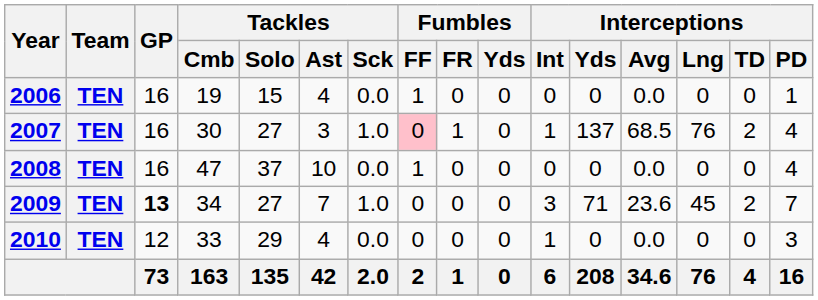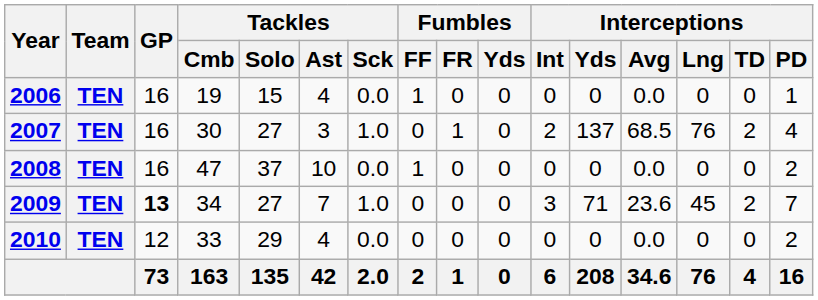 <table class="wikitable" style="text-align:center;">
 <tr>
 <th rowspan="2">Year</th>
 <th rowspan="2">Team</th>
 <th rowspan="2">GP</th>
 <th colspan="4">Tackles</th>
 <th colspan="3">Fumbles</th>
 <th colspan="6">Interceptions</th>
 </tr>
 <tr>
 <th>Cmb</th>
 <th>Solo</th>
 <th>Ast</th>
 <th>Sck</th>
 <th>FF</th>
 <th>FR</th>
 <th>Yds</th>
 <th>Int</th>
 <th>Yds</th>
 <th>Avg</th>
 <th>Lng</th>
 <th>TD</th>
 <th>PD</th>
 </tr>
 <tr>
 <th><a href='#'>2006</a></th>
 <th><a href='#'>TEN</a></th>
 <td>16</td>
 <td>19</td>
 <td>15</td>
 <td>4</td>
 <td>0.0</td>
 <td>1</td>
 <td>0</td>
 <td>0</td>
 <td>0</td>
 <td>0</td>
 <td>0.0</td>
 <td>0</td>
 <td>0</td>
 <td>1</td>
 </tr>
 <tr>
 <th><a href='#'>2007</a></th>
 <th><a href='#'>TEN</a></th>
 <td>16</td>
 <td>30</td>
 <td>27</td>
 <td>3</td>
 <td>1.0</td>
-<td style="background: pink;">0</td>
+<td>0</td>
 <td>1</td>
 <td>0</td>
-<td>1</td>
+<td>2</td>
 <td>137</td>
 <td>68.5</td>
 <td>76</td>
 <td>2</td>
 <td>4</td>
 </tr>
 <tr>
 <th><a href='#'>2008</a></th>
 <th><a href='#'>TEN</a></th>
 <td>16</td>
 <td>47</td>
 <td>37</td>
 <td>10</td>
 <td>0.0</td>
 <td>1</td>
 <td>0</td>
 <td>0</td>
 <td>0</td>
 <td>0</td>
 <td>0.0</td>
 <td>0</td>
 <td>0</td>
-<td>4</td>
+<td>2</td>
 </tr>
 <tr>
 <th><a href='#'>2009</a></th>
 <th><a href='#'>TEN</a></th>
 <td><strong>13</strong></td>
 <td>34</td>
 <td>27</td>
 <td>7</td>
 <td>1.0</td>
 <td>0</td>
 <td>0</td>
 <td>0</td>
 <td>3</td>
 <td>71</td>
 <td>23.6</td>
 <td>45</td>
 <td>2</td>
 <td>7</td>
 </tr>
 <tr>
 <th><a href='#'>2010</a></th>
 <th><a href='#'>TEN</a></th>
 <td>12</td>
 <td>33</td>
 <td>29</td>
 <td>4</td>
 <td>0.0</td>
 <td>0</td>
 <td>0</td>
 <td>0</td>
-<td>1</td>
+<td>0</td>
 <td>0</td>
 <td>0.0</td>
 <td>0</td>
 <td>0</td>
-<td>3</td>
+<td>2</td>
 </tr>
 <tr>
 <th colspan="2"></th>
 <th>73</th>
 <th>163</th>
 <th>135</th>
 <th>42</th>
 <th>2.0</th>
 <th>2</th>
 <th>1</th>
 <th>0</th>
 <th>6</th>
 <th>208</th>
 <th>34.6</th>
 <th>76</th>
 <th>4</th>
 <th>16</th>
 </tr>
 </table>
